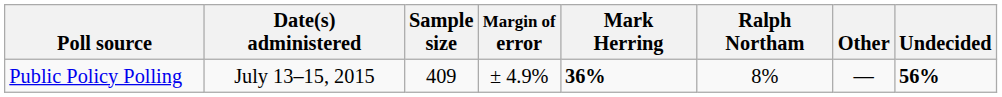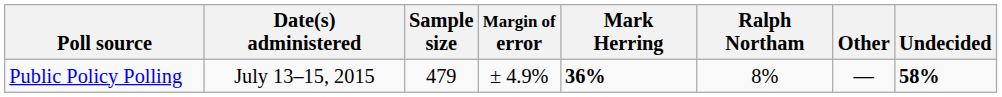 <table class="wikitable">
 <tr valign= bottom>
 <th style="width:150px;">Poll source</th>
 <th style="width:150px;">Date(s)<br>administered</th>
 <th class=small>Sample<br>size</th>
 <th><small>Margin of</small><br>error</th>
 <th style="width:100px;">Mark<br>Herring</th>
 <th style="width:100px;">Ralph<br>Northam</th>
 <th style="width:40px;">Other</th>
 <th style="width:40px;">Undecided</th>
 </tr>
 <tr>
 <td><a href='#'>Public Policy Polling</a></td>
 <td align=center>July 13–15, 2015</td>
-<td align=center>409</td>
+<td align=center>479</td>
 <td align=center>± 4.9%</td>
 <td><strong>36%</strong></td>
 <td align=center>8%</td>
 <td align=center>—</td>
-<td><strong>56%</strong></td>
+<td><strong>58%</strong></td>
 </tr>
 </table>
